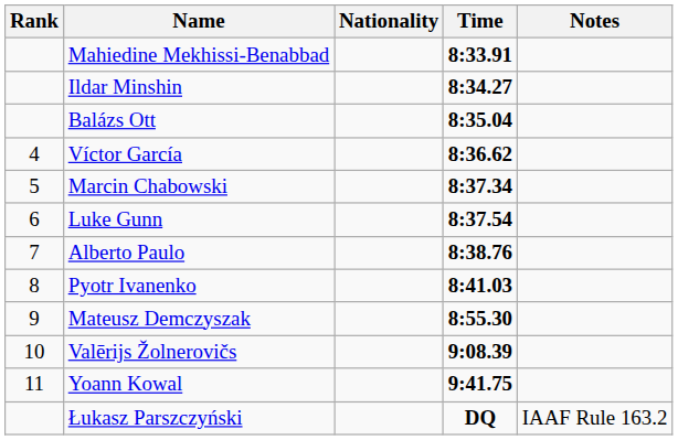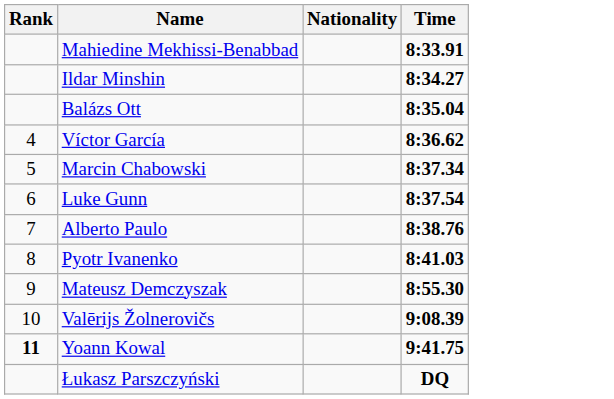 <table class="wikitable sortable" style="text-align:center">
 <tr>
 <th>Rank</th>
 <th>Name</th>
 <th>Nationality</th>
 <th>Time</th>
-<th>Notes</th>
 </tr>
 <tr>
 <td></td>
 <td align=left><a href='#'>Mahiedine Mekhissi-Benabbad</a></td>
 <td align=left></td>
 <td><strong>8:33.91</strong></td>
-<td></td>
 </tr>
 <tr>
 <td></td>
 <td align=left><a href='#'>Ildar Minshin</a></td>
 <td align=left></td>
 <td><strong>8:34.27</strong></td>
-<td></td>
 </tr>
 <tr>
 <td></td>
 <td align=left><a href='#'>Balázs Ott</a></td>
 <td align=left></td>
 <td><strong>8:35.04</strong></td>
-<td></td>
 </tr>
 <tr>
 <td>4</td>
 <td align=left><a href='#'>Víctor García</a></td>
 <td align=left></td>
 <td><strong>8:36.62</strong></td>
-<td></td>
 </tr>
 <tr>
 <td>5</td>
 <td align=left><a href='#'>Marcin Chabowski</a></td>
 <td align=left></td>
 <td><strong>8:37.34</strong></td>
-<td></td>
 </tr>
 <tr>
 <td>6</td>
 <td align=left><a href='#'>Luke Gunn</a></td>
 <td align=left></td>
 <td><strong>8:37.54</strong></td>
-<td></td>
 </tr>
 <tr>
 <td>7</td>
 <td align=left><a href='#'>Alberto Paulo</a></td>
 <td align=left></td>
 <td><strong>8:38.76</strong></td>
-<td></td>
 </tr>
 <tr>
 <td>8</td>
 <td align=left><a href='#'>Pyotr Ivanenko</a></td>
 <td align=left></td>
 <td><strong>8:41.03</strong></td>
-<td></td>
 </tr>
 <tr>
 <td>9</td>
 <td align=left><a href='#'>Mateusz Demczyszak</a></td>
 <td align=left></td>
 <td><strong>8:55.30</strong></td>
-<td></td>
 </tr>
 <tr>
 <td>10</td>
 <td align=left><a href='#'>Valērijs Žolnerovičs</a></td>
 <td align=left></td>
 <td><strong>9:08.39</strong></td>
-<td></td>
 </tr>
 <tr>
-<td>11</td>
+<td><strong>11</strong></td>
 <td align=left><a href='#'>Yoann Kowal</a></td>
 <td align=left></td>
 <td><strong>9:41.75</strong></td>
-<td></td>
 </tr>
 <tr>
 <td></td>
 <td align=left><a href='#'>Łukasz Parszczyński</a></td>
 <td align=left></td>
 <td><strong>DQ</strong></td>
-<td>IAAF Rule 163.2</td>
 </tr>
 </table>
